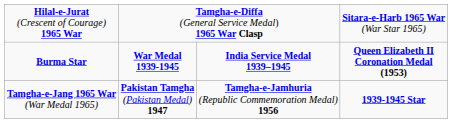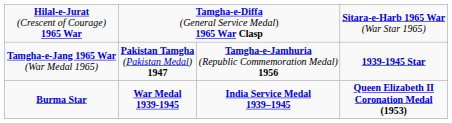 <table class="wikitable" style="margin:1em auto; text-align:center;">
 <tr>
 <td><strong><a href='#'>Hilal-e-Jurat</a></strong><br><em>(Crescent of Courage)</em><br><strong><a href='#'>1965 War</a></strong></td>
 <td colspan="2"><strong><a href='#'>Tamgha-e-Diffa</a></strong><br><em>(General Service Medal</em>)<br><strong><a href='#'>1965 War</a> Clasp</strong></td>
 <td><strong><a href='#'>Sitara-e-Harb 1965 War</a></strong><br><em>(War Star 1965)</em></td>
 </tr>
 <tr>
+<td><strong><a href='#'>Tamgha-e-Jang 1965 War</a></strong><br><em>(War Medal 1965)</em></td>
+<td><strong><a href='#'>Pakistan Tamgha</a></strong><br><em>(<a href='#'>Pakistan Medal</a>)</em><br><strong>1947</strong></td>
+<td><strong><a href='#'>Tamgha-e-Jamhuria</a></strong><br><em>(Republic Commemoration Medal)</em><br><strong>1956</strong></td>
+<td><strong><a href='#'>1939-1945 Star</a></strong></td>
+</tr>
+<tr>
 <td><strong><a href='#'>Burma Star</a></strong></td>
 <td><strong><a href='#'>War Medal</a></strong><br><strong><a href='#'>1939-1945</a></strong></td>
 <td><strong><a href='#'>India Service Medal</a></strong><br><a href='#'><strong>1939–1945</strong></a></td>
 <td><strong><a href='#'>Queen Elizabeth II</a></strong><br><strong><a href='#'>Coronation Medal</a></strong><br><strong>(1953)</strong></td>
 </tr>
-<tr>
-<td><strong><a href='#'>Tamgha-e-Jang 1965 War</a></strong><br><em>(War Medal 1965)</em></td>
-<td><strong><a href='#'>Pakistan Tamgha</a></strong><br><em>(<a href='#'>Pakistan Medal</a>)</em><br><strong>1947</strong></td>
-<td><strong><a href='#'>Tamgha-e-Jamhuria</a></strong><br><em>(Republic Commemoration Medal)</em><br><strong>1956</strong></td>
-<td><strong><a href='#'>1939-1945 Star</a></strong></td>
-</tr>
 </table>
